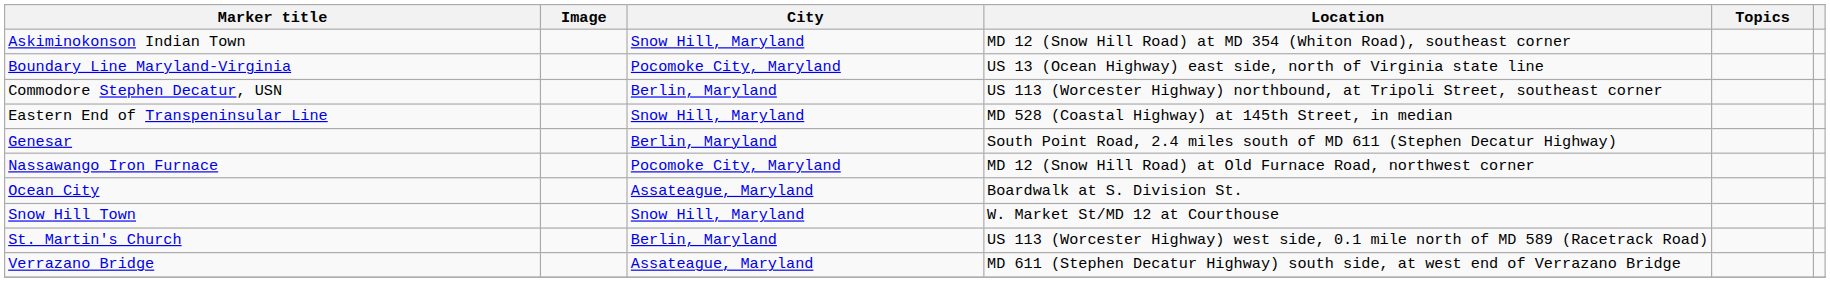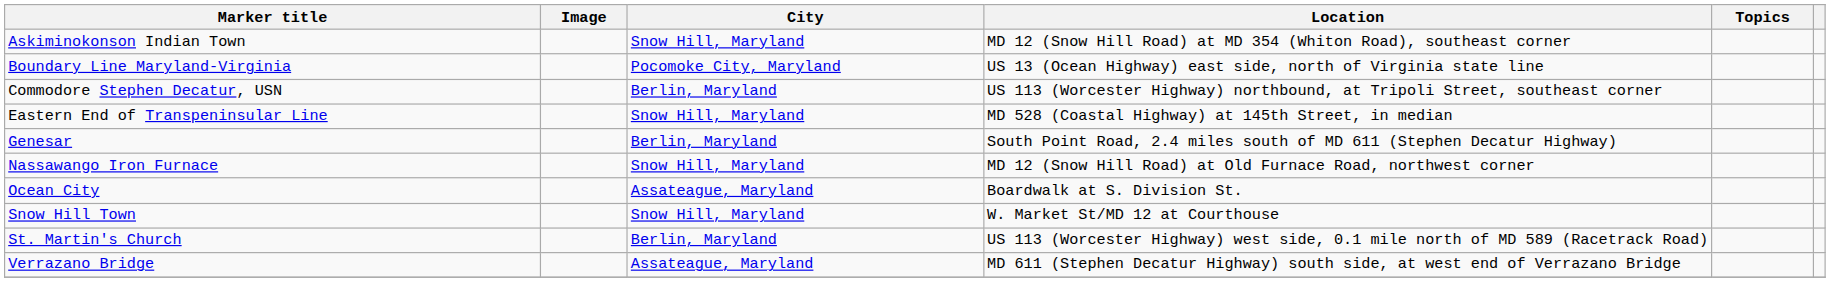 <table class="wikitable sortable">
 <tr>
 <th><strong>Marker title</strong></th>
 <th class="unsortable"><strong>Image</strong></th>
 <th><strong>City</strong></th>
 <th style="width:40%"><strong>Location</strong></th>
 <th><strong>Topics</strong></th>
 <th class="unsortable"></th>
 </tr>
 <tr>
 <td><a href='#'>Askiminokonson</a> Indian Town</td>
 <td></td>
 <td><a href='#'>Snow Hill, Maryland</a></td>
 <td>MD 12 (Snow Hill Road) at MD 354 (Whiton Road), southeast corner<br><small></small></td>
 <td></td>
 <td></td>
 </tr>
 <tr>
 <td><a href='#'>Boundary Line Maryland-Virginia</a></td>
 <td></td>
 <td><a href='#'>Pocomoke City, Maryland</a></td>
 <td>US 13 (Ocean Highway) east side, north of Virginia state line<br><small></small></td>
 <td></td>
 <td></td>
 </tr>
 <tr>
 <td>Commodore <a href='#'>Stephen Decatur</a>, USN</td>
 <td></td>
 <td><a href='#'>Berlin, Maryland</a></td>
 <td>US 113 (Worcester Highway) northbound, at Tripoli Street, southeast corner<br><small></small></td>
 <td></td>
 <td></td>
 </tr>
 <tr>
 <td>Eastern End of <a href='#'>Transpeninsular Line</a></td>
 <td></td>
 <td><a href='#'>Snow Hill, Maryland</a></td>
 <td>MD 528 (Coastal Highway) at 145th Street, in median<br><small></small></td>
 <td></td>
 <td></td>
 </tr>
 <tr>
 <td><a href='#'>Genesar</a></td>
 <td></td>
 <td><a href='#'>Berlin, Maryland</a></td>
 <td>South Point Road, 2.4 miles south of MD 611 (Stephen Decatur Highway)<br><small></small></td>
 <td></td>
 <td></td>
 </tr>
 <tr>
 <td><a href='#'>Nassawango Iron Furnace</a></td>
 <td></td>
-<td><a href='#'>Pocomoke City, Maryland</a></td>
+<td><a href='#'>Snow Hill, Maryland</a></td>
 <td>MD 12 (Snow Hill Road) at Old Furnace Road, northwest corner<br><small></small></td>
 <td></td>
 <td></td>
 </tr>
 <tr>
 <td><a href='#'>Ocean City</a></td>
 <td></td>
 <td><a href='#'>Assateague, Maryland</a></td>
 <td>Boardwalk at S. Division St.<br><small></small></td>
 <td></td>
 <td></td>
 </tr>
 <tr>
 <td><a href='#'>Snow Hill Town</a></td>
 <td></td>
 <td><a href='#'>Snow Hill, Maryland</a></td>
 <td>W. Market St/MD 12 at Courthouse<br><small></small></td>
 <td></td>
 <td></td>
 </tr>
 <tr>
 <td><a href='#'>St. Martin's Church</a></td>
 <td></td>
 <td><a href='#'>Berlin, Maryland</a></td>
 <td>US 113 (Worcester Highway) west side, 0.1 mile north of MD 589 (Racetrack Road)<br><small></small></td>
 <td></td>
 <td></td>
 </tr>
 <tr>
 <td><a href='#'>Verrazano Bridge</a></td>
 <td></td>
 <td><a href='#'>Assateague, Maryland</a></td>
 <td>MD 611 (Stephen Decatur Highway) south side, at west end of Verrazano Bridge<br><small></small></td>
 <td></td>
 <td></td>
 </tr>
 <tr>
 </tr>
 </table>
